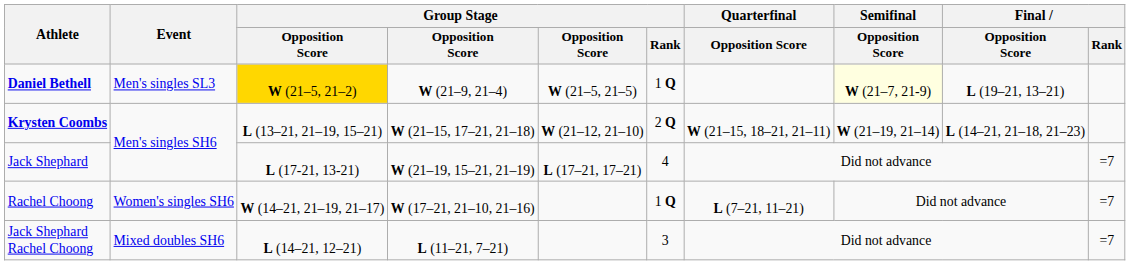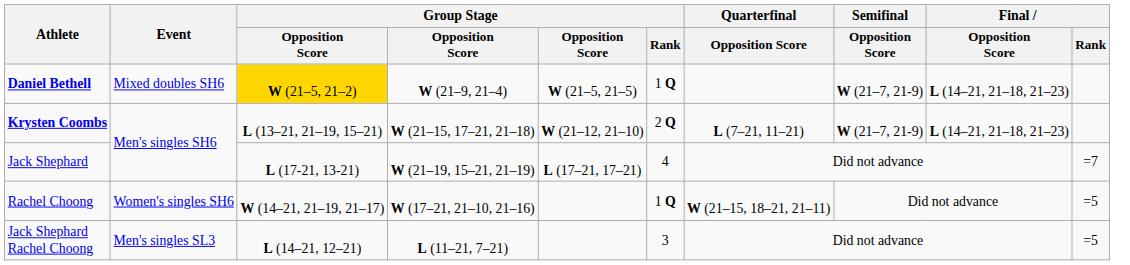 <table class="wikitable" style="font-size:90%; text-align:center">
 <tr>
 <th rowspan=2>Athlete</th>
 <th rowspan=2>Event</th>
 <th colspan=4>Group Stage</th>
 <th>Quarterfinal</th>
 <th>Semifinal</th>
 <th colspan=2>Final / </th>
 </tr>
 <tr style="font-size:95%">
 <th>Opposition<br>Score</th>
 <th>Opposition<br>Score</th>
 <th>Opposition<br>Score</th>
 <th>Rank</th>
 <th>Opposition Score</th>
 <th>Opposition<br>Score</th>
 <th>Opposition<br>Score</th>
 <th>Rank</th>
 </tr>
 <tr>
 <td style="text-align:left"><strong><a href='#'>Daniel Bethell</a></strong></td>
-<td style="text-align:left"><a href='#'>Men's singles SL3</a></td>
+<td style="text-align:left"><a href='#'>Mixed doubles SH6</a></td>
 <td style="background: gold;"><br><strong>W</strong> (21–5, 21–2)</td>
 <td><br><strong>W</strong> (21–9, 21–4)</td>
 <td><br><strong>W</strong> (21–5, 21–5)</td>
 <td>1 <strong>Q</strong></td>
 <td></td>
-<td style="background: lightyellow;"><br><strong>W</strong> (21–7, 21-9)</td>
-<td><br><strong>L</strong> (19–21, 13–21)</td>
+<td><br><strong>W</strong> (21–7, 21-9)</td>
+<td><br><strong>L</strong> (14–21, 21–18, 21–23)</td>
 <td></td>
 </tr>
 <tr>
 <td style="text-align:left"><strong><a href='#'>Krysten Coombs</a></strong></td>
 <td rowspan="2" style="text-align:left"><a href='#'>Men's singles SH6</a></td>
 <td><br><strong>L</strong> (13–21, 21–19, 15–21)</td>
 <td><br><strong>W</strong> (21–15, 17–21, 21–18)</td>
 <td><br><strong>W</strong> (21–12, 21–10)</td>
 <td>2 <strong>Q</strong></td>
-<td><br><strong>W</strong> (21–15, 18–21, 21–11)</td>
-<td><br><strong>W</strong> (21–19, 21–14)</td>
+<td><br><strong>L</strong> (7–21, 11–21)</td>
+<td><br><strong>W</strong> (21–7, 21-9)</td>
 <td><br><strong>L</strong> (14–21, 21–18, 21–23)</td>
 <td></td>
 </tr>
 <tr>
 <td style="text-align:left"><a href='#'>Jack Shephard</a></td>
 <td><br><strong>L</strong> (17-21, 13-21)</td>
 <td><br><strong>W</strong> (21–19, 15–21, 21–19)</td>
 <td><br><strong>L</strong> (17–21, 17–21)</td>
 <td>4</td>
 <td colspan="3">Did not advance</td>
 <td>=7</td>
 </tr>
 <tr>
 <td style="text-align:left"><a href='#'>Rachel Choong</a></td>
 <td style="text-align:left"><a href='#'>Women's singles SH6</a></td>
 <td><br><strong>W</strong> (14–21, 21–19, 21–17)</td>
 <td><br><strong>W</strong> (17–21, 21–10, 21–16)</td>
 <td></td>
 <td>1 <strong>Q</strong></td>
-<td><br><strong>L</strong> (7–21, 11–21)</td>
+<td><br><strong>W</strong> (21–15, 18–21, 21–11)</td>
 <td colspan="2">Did not advance</td>
-<td>=7</td>
+<td>=5</td>
 </tr>
 <tr>
 <td style="text-align:left"><a href='#'>Jack Shephard</a><br><a href='#'>Rachel Choong</a></td>
-<td style="text-align:left"><a href='#'>Mixed doubles SH6</a></td>
+<td style="text-align:left"><a href='#'>Men's singles SL3</a></td>
 <td><br><strong>L</strong> (14–21, 12–21)</td>
 <td><br><strong>L</strong> (11–21, 7–21)</td>
 <td></td>
 <td>3</td>
 <td colspan="3">Did not advance</td>
-<td>=7</td>
+<td>=5</td>
 </tr>
 </table>
